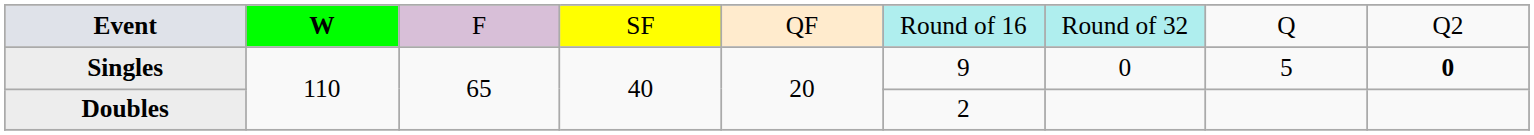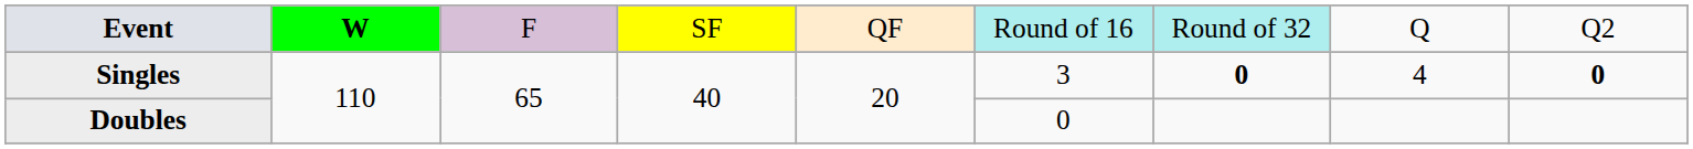 <table class=wikitable style=font-size:90%;text-align:center>
 <tr>
 <td style="width:130px; background:#dfe2e9;"><strong>Event</strong></td>
 <td style="width:80px; background:lime;"><strong>W</strong></td>
 <td style="width:85px; background:thistle;">F</td>
 <td style="width:85px; background:#ff0;">SF</td>
 <td style="width:85px; background:#ffebcd;">QF</td>
 <td style="width:85px; background:#afeeee;">Round of 16</td>
 <td style="width:85px; background:#afeeee;">Round of 32</td>
 <td width=85>Q</td>
 <td width=85>Q2</td>
 </tr>
 <tr>
 <th style="background:#ededed;">Singles</th>
 <td rowspan=2>110</td>
 <td rowspan=2>65</td>
 <td rowspan=2>40</td>
 <td rowspan=2>20</td>
-<td>9</td>
-<td>0</td>
-<td>5</td>
+<td>3</td>
+<td><strong>0</strong></td>
+<td>4</td>
 <td><strong>0</strong></td>
 </tr>
 <tr>
 <th style="background:#ededed;">Doubles</th>
-<td>2</td>
+<td>0</td>
 <td></td>
 <td></td>
 <td></td>
 </tr>
 </table>
